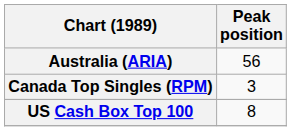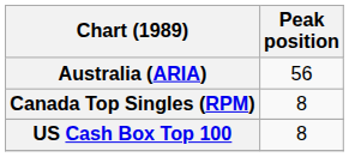 <table class="wikitable sortable plainrowheaders" style="text-align:center">
 <tr>
 <th>Chart (1989)</th>
 <th>Peak<br>position</th>
 </tr>
 <tr>
 <th scope="row">Australia (<a href='#'>ARIA</a>)</th>
 <td align="center">56</td>
 </tr>
 <tr>
 <th scope="row">Canada Top Singles (<a href='#'>RPM</a>)</th>
-<td align="center">3</td>
+<td align="center">8</td>
 </tr>
 <tr>
 </tr>
 <tr>
 </tr>
 <tr>
 <th scope="row">US <a href='#'>Cash Box Top 100</a></th>
 <td style="text-align:center;">8</td>
 </tr>
 <tr>
 </tr>
 <tr>
 </tr>
 <tr>
 </tr>
 </table>
